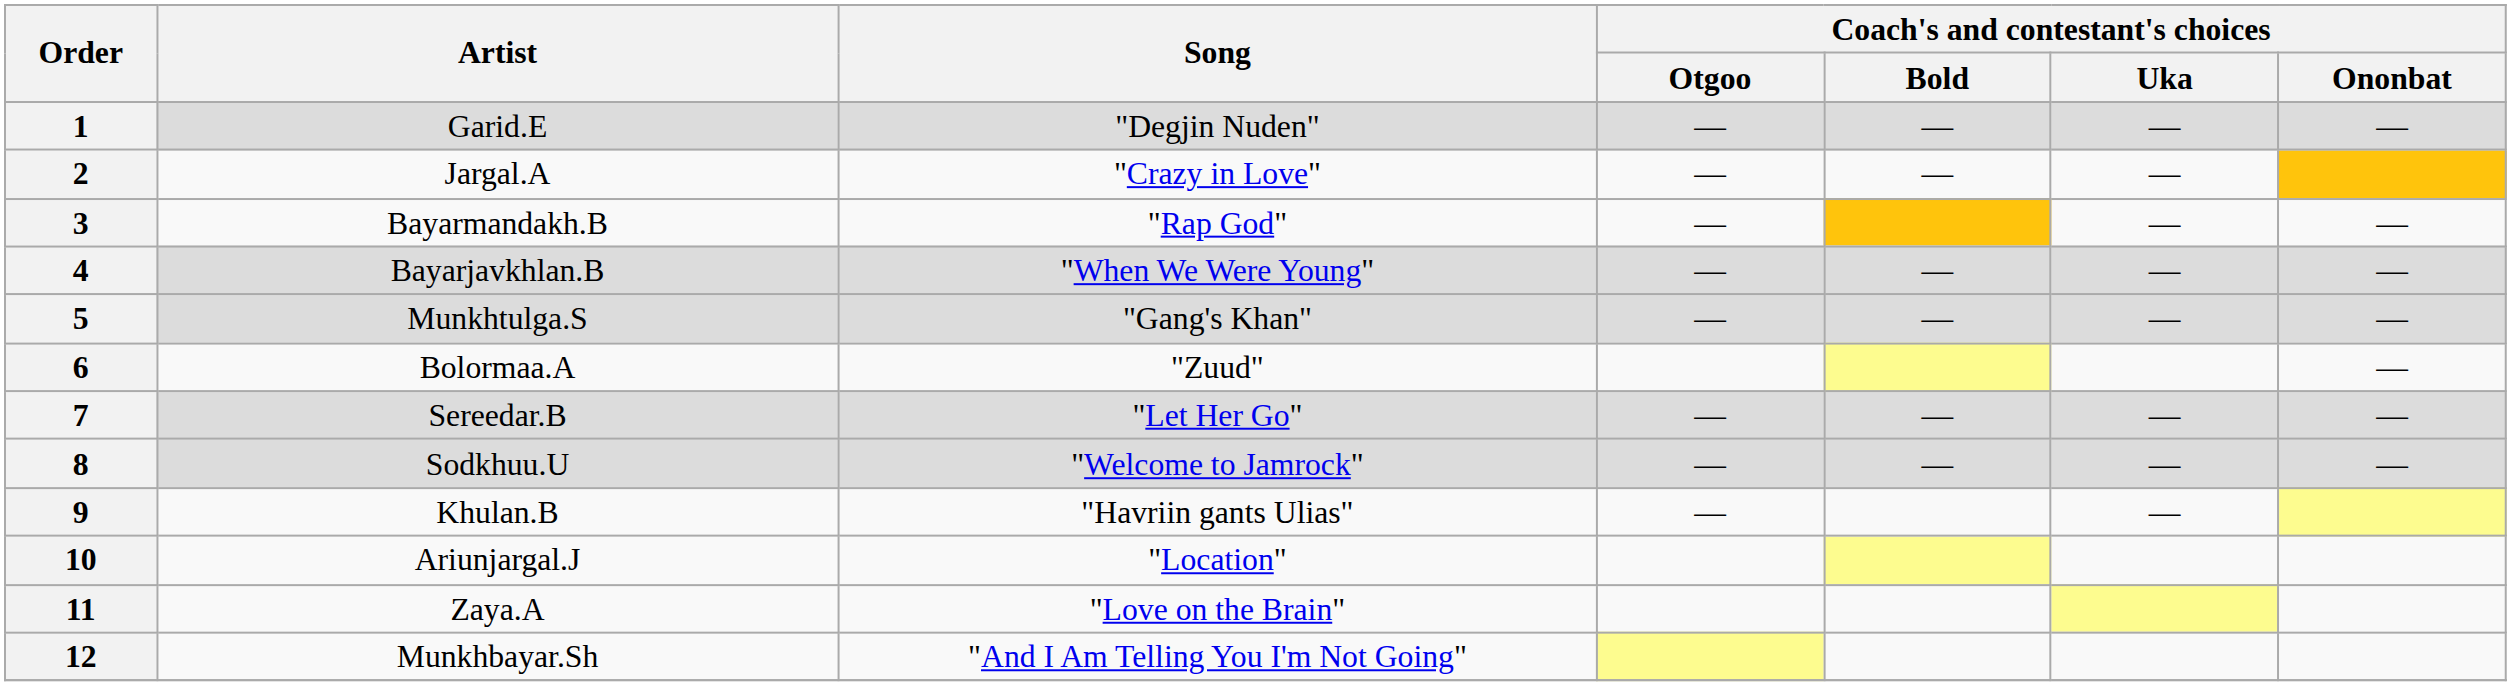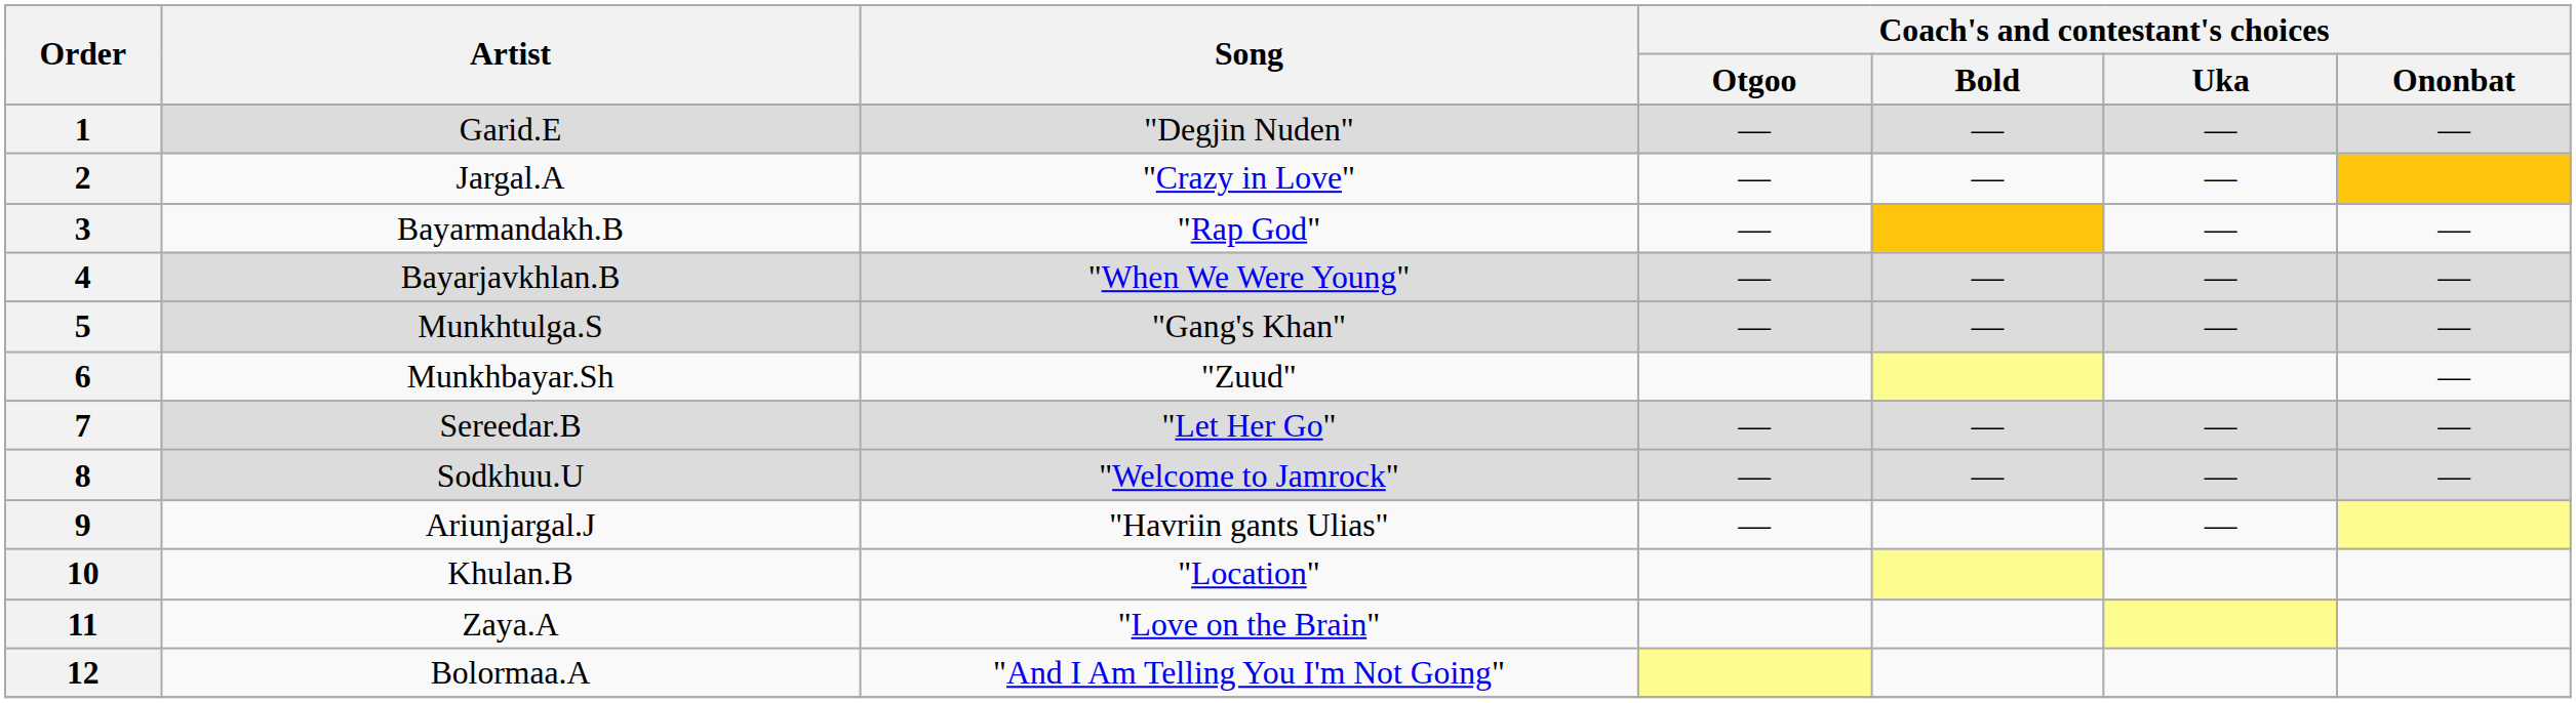 <table class="wikitable" style="text-align:center; line-height:17px; width:100%;">
 <tr>
 <th scope="col" rowspan="2" width="04%">Order</th>
 <th scope="col" rowspan="2" width="18%">Artist</th>
 <th scope="col" rowspan="2" width="20%">Song</th>
 <th scope="col" colspan="4" width="24%">Coach's and contestant's choices</th>
 </tr>
 <tr>
 <th width="06%">Otgoo</th>
 <th width="06%">Bold</th>
 <th width="06%">Uka</th>
 <th width="06%">Ononbat</th>
 </tr>
 <tr>
 <th>1</th>
 <td style="background:#DCDCDC;">Garid.E</td>
 <td style="background:#DCDCDC;">"Degjin Nuden"</td>
 <td style="background:#DCDCDC;">—</td>
 <td style="background:#DCDCDC;">—</td>
 <td style="background:#DCDCDC;">—</td>
 <td style="background:#DCDCDC;">—</td>
 </tr>
 <tr>
 <th>2</th>
 <td>Jargal.A</td>
 <td>"<a href='#'>Crazy in Love</a>"</td>
 <td>—</td>
 <td>—</td>
 <td>—</td>
 <td style="background:#FFC40C;"><strong></strong></td>
 </tr>
 <tr>
 <th>3</th>
 <td>Bayarmandakh.B</td>
 <td>"<a href='#'>Rap God</a>"</td>
 <td>—</td>
 <td style="background:#FFC40C;"><strong></strong></td>
 <td>—</td>
 <td>—</td>
 </tr>
 <tr>
 <th>4</th>
 <td style="background:#DCDCDC;">Bayarjavkhlan.B</td>
 <td style="background:#DCDCDC;">"<a href='#'>When We Were Young</a>"</td>
 <td style="background:#DCDCDC;">—</td>
 <td style="background:#DCDCDC;">—</td>
 <td style="background:#DCDCDC;">—</td>
 <td style="background:#DCDCDC;">—</td>
 </tr>
 <tr>
 <th>5</th>
 <td style="background:#DCDCDC;">Munkhtulga.S</td>
 <td style="background:#DCDCDC;">"Gang's Khan"</td>
 <td style="background:#DCDCDC;">—</td>
 <td style="background:#DCDCDC;">—</td>
 <td style="background:#DCDCDC;">—</td>
 <td style="background:#DCDCDC;">—</td>
 </tr>
 <tr>
 <th>6</th>
-<td>Bolormaa.A</td>
+<td>Munkhbayar.Sh</td>
 <td>"Zuud"</td>
 <td><strong></strong></td>
 <td style="background:#fdfc8f;"><strong></strong></td>
 <td><strong></strong></td>
 <td>—</td>
 </tr>
 <tr>
 <th>7</th>
 <td style="background:#DCDCDC;">Sereedar.B</td>
 <td style="background:#DCDCDC;">"<a href='#'>Let Her Go</a>"</td>
 <td style="background:#DCDCDC;">—</td>
 <td style="background:#DCDCDC;">—</td>
 <td style="background:#DCDCDC;">—</td>
 <td style="background:#DCDCDC;">—</td>
 </tr>
 <tr>
 <th>8</th>
 <td style="background:#DCDCDC;">Sodkhuu.U</td>
 <td style="background:#DCDCDC;">"<a href='#'>Welcome to Jamrock</a>"</td>
 <td style="background:#DCDCDC;">—</td>
 <td style="background:#DCDCDC;">—</td>
 <td style="background:#DCDCDC;">—</td>
 <td style="background:#DCDCDC;">—</td>
 </tr>
 <tr>
 <th>9</th>
-<td>Khulan.B</td>
+<td>Ariunjargal.J</td>
 <td>"Havriin gants Ulias"</td>
 <td>—</td>
 <td><strong></strong></td>
 <td>—</td>
 <td style="background:#fdfc8f;"><strong></strong></td>
 </tr>
 <tr>
 <th>10</th>
-<td>Ariunjargal.J</td>
+<td>Khulan.B</td>
 <td>"<a href='#'>Location</a>"</td>
 <td><strong></strong></td>
 <td style="background:#fdfc8f;"><strong></strong></td>
 <td><strong></strong></td>
 <td><strong></strong></td>
 </tr>
 <tr>
 <th>11</th>
 <td>Zaya.A</td>
 <td>"<a href='#'>Love on the Brain</a>"</td>
 <td><strong></strong></td>
 <td><strong></strong></td>
 <td style="background:#fdfc8f;"><strong></strong></td>
 <td><strong></strong></td>
 </tr>
 <tr>
 <th>12</th>
-<td>Munkhbayar.Sh</td>
+<td>Bolormaa.A</td>
 <td>"<a href='#'>And I Am Telling You I'm Not Going</a>"</td>
 <td style="background:#fdfc8f;"><strong></strong></td>
 <td><strong></strong></td>
 <td><strong></strong></td>
 <td><strong></strong></td>
 </tr>
 <tr>
 </tr>
 </table>
